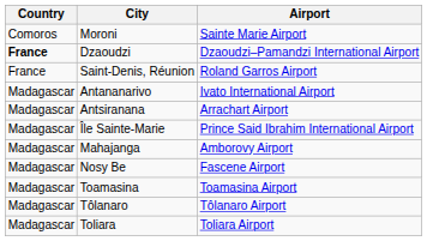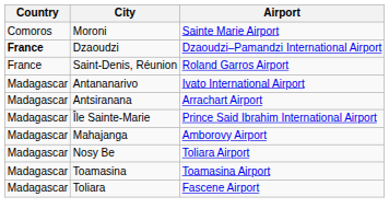 <table class="wikitable sortable">
 <tr>
 <th>Country</th>
 <th>City</th>
 <th>Airport</th>
 </tr>
 <tr>
 <td>Comoros</td>
 <td>Moroni</td>
 <td><a href='#'>Sainte Marie Airport</a></td>
 </tr>
 <tr>
 <td><strong>France</strong></td>
 <td>Dzaoudzi</td>
 <td><a href='#'>Dzaoudzi–Pamandzi International Airport</a></td>
 </tr>
 <tr>
 <td>France</td>
 <td>Saint-Denis, Réunion</td>
 <td><a href='#'>Roland Garros Airport</a></td>
 </tr>
 <tr>
 <td>Madagascar</td>
 <td>Antananarivo</td>
 <td><a href='#'>Ivato International Airport</a></td>
 </tr>
 <tr>
 <td>Madagascar</td>
 <td>Antsiranana</td>
 <td><a href='#'>Arrachart Airport</a></td>
 </tr>
 <tr>
 <td>Madagascar</td>
 <td>Île Sainte-Marie</td>
 <td><a href='#'>Prince Said Ibrahim International Airport</a></td>
 </tr>
 <tr>
 <td>Madagascar</td>
 <td>Mahajanga</td>
 <td><a href='#'>Amborovy Airport</a></td>
 </tr>
 <tr>
 <td>Madagascar</td>
 <td>Nosy Be</td>
-<td><a href='#'>Fascene Airport</a></td>
+<td><a href='#'>Toliara Airport</a></td>
 </tr>
 <tr>
 <td>Madagascar</td>
 <td>Toamasina</td>
 <td><a href='#'>Toamasina Airport</a></td>
 </tr>
 <tr>
 <td>Madagascar</td>
-<td>Tôlanaro</td>
-<td><a href='#'>Tôlanaro Airport</a></td>
-</tr>
-<tr>
-<td>Madagascar</td>
 <td>Toliara</td>
-<td><a href='#'>Toliara Airport</a></td>
+<td><a href='#'>Fascene Airport</a></td>
 </tr>
 </table>
